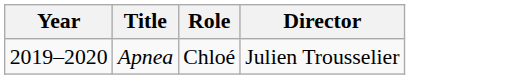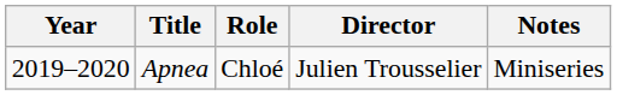 <table class="wikitable">
 <tr>
 <th>Year</th>
 <th>Title</th>
 <th>Role</th>
 <th>Director</th>
+<th>Notes</th>
 </tr>
 <tr>
 <td>2019–2020</td>
 <td><em>Apnea</em></td>
 <td>Chloé</td>
 <td>Julien Trousselier</td>
+<td>Miniseries</td>
 </tr>
 </table>
